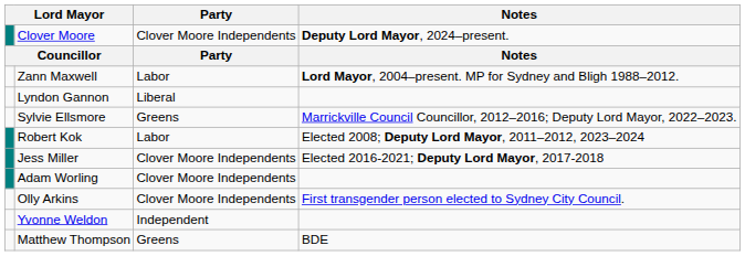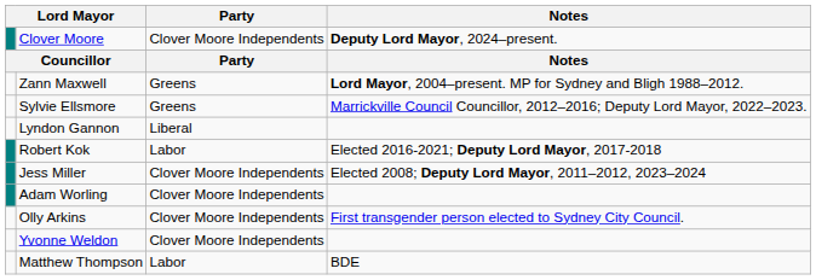 <table class="wikitable sortable">
 <tr>
 <th colspan="2">Lord Mayor</th>
 <th>Party</th>
 <th>Notes</th>
 </tr>
 <tr>
 <td bgcolor="#008080"></td>
 <td><a href='#'>Clover Moore</a></td>
 <td>Clover Moore Independents</td>
 <td><strong>Deputy Lord Mayor</strong>, 2024–present.</td>
 </tr>
 <tr>
 <th colspan="2">Councillor</th>
 <th>Party</th>
 <th>Notes</th>
 </tr>
 <tr>
 <td> </td>
 <td>Zann Maxwell</td>
-<td>Labor</td>
+<td>Greens</td>
 <td><strong>Lord Mayor</strong>, 2004–present. MP for Sydney and Bligh 1988–2012.</td>
+</tr>
+<tr>
+<td> </td>
+<td>Sylvie Ellsmore</td>
+<td>Greens</td>
+<td><a href='#'>Marrickville Council</a> Councillor, 2012–2016; Deputy Lord Mayor, 2022–2023.</td>
 </tr>
 <tr>
 <td> </td>
 <td>Lyndon Gannon</td>
 <td>Liberal</td>
 <td></td>
 </tr>
 <tr>
-<td> </td>
-<td>Sylvie Ellsmore</td>
-<td>Greens</td>
-<td><a href='#'>Marrickville Council</a> Councillor, 2012–2016; Deputy Lord Mayor, 2022–2023.</td>
-</tr>
-<tr>
 <td bgcolor="#008080"></td>
 <td>Robert Kok</td>
 <td>Labor</td>
-<td>Elected 2008; <strong>Deputy Lord Mayor</strong>, 2011–2012, 2023–2024</td>
+<td>Elected 2016-2021; <strong>Deputy Lord Mayor</strong>, 2017-2018</td>
 </tr>
 <tr>
 <td bgcolor="#008080"></td>
 <td>Jess Miller</td>
 <td>Clover Moore Independents</td>
-<td>Elected 2016-2021; <strong>Deputy Lord Mayor</strong>, 2017-2018</td>
+<td>Elected 2008; <strong>Deputy Lord Mayor</strong>, 2011–2012, 2023–2024</td>
 </tr>
 <tr>
 <td bgcolor="#008080"></td>
 <td>Adam Worling</td>
 <td>Clover Moore Independents</td>
 <td></td>
 </tr>
 <tr>
 <td> </td>
 <td>Olly Arkins</td>
 <td>Clover Moore Independents</td>
 <td><a href='#'>First transgender person elected to Sydney City Council</a>.</td>
 </tr>
 <tr>
 <td> </td>
 <td><a href='#'>Yvonne Weldon</a></td>
-<td>Independent</td>
+<td>Clover Moore Independents</td>
 <td></td>
 </tr>
 <tr>
 <td> </td>
 <td>Matthew Thompson</td>
-<td>Greens</td>
+<td>Labor</td>
 <td>BDE</td>
 </tr>
 </table>
